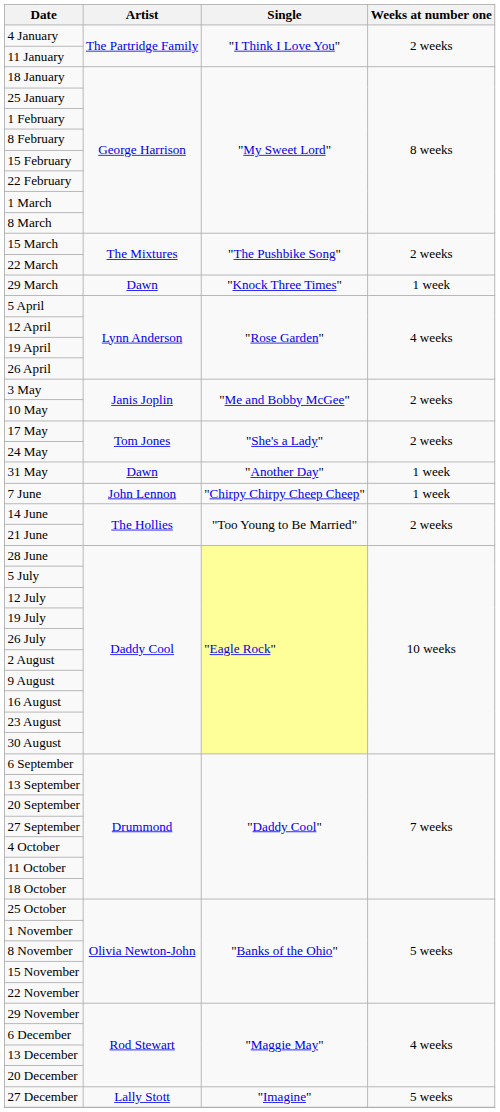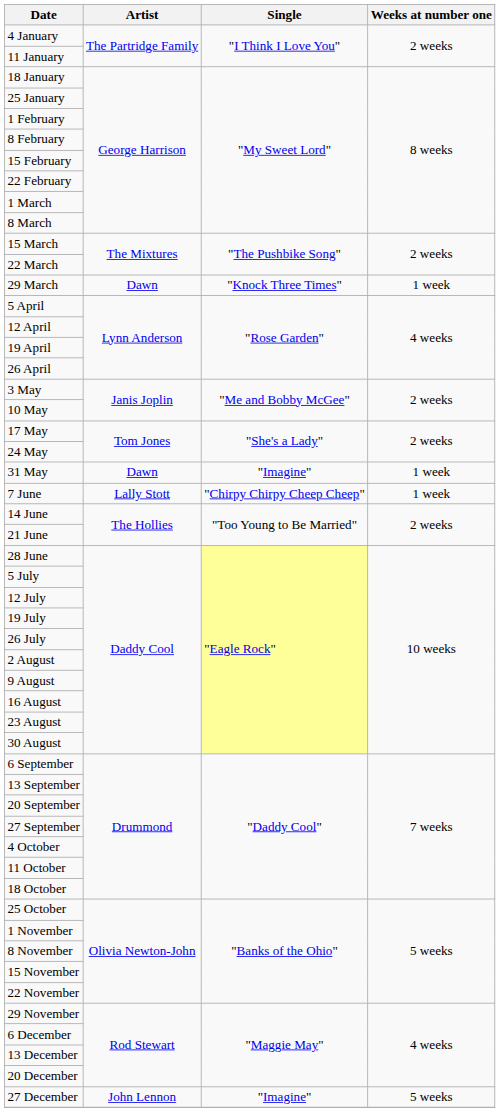 <table class="wikitable">
 <tr>
 <th>Date</th>
 <th>Artist</th>
 <th>Single</th>
 <th>Weeks at number one</th>
 </tr>
 <tr>
 <td>4 January</td>
 <td rowspan="2" align="center"><a href='#'>The Partridge Family</a></td>
 <td rowspan="2" align="center">"<a href='#'>I Think I Love You</a>"</td>
 <td rowspan="2" align="center">2 weeks</td>
 </tr>
 <tr>
 <td>11 January</td>
 </tr>
 <tr>
 <td>18 January</td>
 <td rowspan="8" align="center"><a href='#'>George Harrison</a></td>
 <td rowspan="8" align="center">"<a href='#'>My Sweet Lord</a>"</td>
 <td rowspan="8" align="center">8 weeks</td>
 </tr>
 <tr>
 <td>25 January</td>
 </tr>
 <tr>
 <td>1 February</td>
 </tr>
 <tr>
 <td>8 February</td>
 </tr>
 <tr>
 <td>15 February</td>
 </tr>
 <tr>
 <td>22 February</td>
 </tr>
 <tr>
 <td>1 March</td>
 </tr>
 <tr>
 <td>8 March</td>
 </tr>
 <tr>
 <td>15 March</td>
 <td rowspan="2" align="center"><a href='#'>The Mixtures</a></td>
 <td rowspan="2" align="center">"<a href='#'>The Pushbike Song</a>"</td>
 <td rowspan="2" align="center">2 weeks</td>
 </tr>
 <tr>
 <td>22 March</td>
 </tr>
 <tr>
 <td>29 March</td>
 <td align="center"><a href='#'>Dawn</a></td>
 <td align="center">"<a href='#'>Knock Three Times</a>"</td>
 <td align="center">1 week</td>
 </tr>
 <tr>
 <td>5 April</td>
 <td rowspan="4" align="center"><a href='#'>Lynn Anderson</a></td>
 <td rowspan="4" align="center">"<a href='#'>Rose Garden</a>"</td>
 <td rowspan="4" align="center">4 weeks</td>
 </tr>
 <tr>
 <td>12 April</td>
 </tr>
 <tr>
 <td>19 April</td>
 </tr>
 <tr>
 <td>26 April</td>
 </tr>
 <tr>
 <td>3 May</td>
 <td rowspan="2" align="center"><a href='#'>Janis Joplin</a></td>
 <td rowspan="2" align="center">"<a href='#'>Me and Bobby McGee</a>"</td>
 <td rowspan="2" align="center">2 weeks</td>
 </tr>
 <tr>
 <td>10 May</td>
 </tr>
 <tr>
 <td>17 May</td>
 <td rowspan="2" align="center"><a href='#'>Tom Jones</a></td>
 <td rowspan="2" align="center">"<a href='#'>She's a Lady</a>"</td>
 <td rowspan="2" align="center">2 weeks</td>
 </tr>
 <tr>
 <td>24 May</td>
 </tr>
 <tr>
 <td>31 May</td>
 <td align="center"><a href='#'>Dawn</a></td>
-<td align="center">"<a href='#'>Another Day</a>"</td>
+<td align="center">"<a href='#'>Imagine</a>"</td>
 <td align="center">1 week</td>
 </tr>
 <tr>
 <td>7 June</td>
-<td align="center"><a href='#'>John Lennon</a></td>
+<td align="center"><a href='#'>Lally Stott</a></td>
 <td align="center">"<a href='#'>Chirpy Chirpy Cheep Cheep</a>"</td>
 <td align="center">1 week</td>
 </tr>
 <tr>
 <td>14 June</td>
 <td rowspan="2" align="center"><a href='#'>The Hollies</a></td>
 <td rowspan="2" align="center">"Too Young to Be Married"</td>
 <td rowspan="2" align="center">2 weeks</td>
 </tr>
 <tr>
 <td>21 June</td>
 </tr>
 <tr>
 <td>28 June</td>
 <td rowspan="10" align="center"><a href='#'>Daddy Cool</a></td>
 <td bgcolor=#FFFF99 align="left" rowspan="10" align="center">"<a href='#'>Eagle Rock</a>"</td>
 <td rowspan="10" align="center">10 weeks</td>
 </tr>
 <tr>
 <td>5 July</td>
 </tr>
 <tr>
 <td>12 July</td>
 </tr>
 <tr>
 <td>19 July</td>
 </tr>
 <tr>
 <td>26 July</td>
 </tr>
 <tr>
 <td>2 August</td>
 </tr>
 <tr>
 <td>9 August</td>
 </tr>
 <tr>
 <td>16 August</td>
 </tr>
 <tr>
 <td>23 August</td>
 </tr>
 <tr>
 <td>30 August</td>
 </tr>
 <tr>
 <td>6 September</td>
 <td rowspan="7" align="center"><a href='#'>Drummond</a></td>
 <td rowspan="7" align="center">"<a href='#'>Daddy Cool</a>"</td>
 <td rowspan="7" align="center">7 weeks</td>
 </tr>
 <tr>
 <td>13 September</td>
 </tr>
 <tr>
 <td>20 September</td>
 </tr>
 <tr>
 <td>27 September</td>
 </tr>
 <tr>
 <td>4 October</td>
 </tr>
 <tr>
 <td>11 October</td>
 </tr>
 <tr>
 <td>18 October</td>
 </tr>
 <tr>
 <td>25 October</td>
 <td rowspan="5" align="center"><a href='#'>Olivia Newton-John</a></td>
 <td rowspan="5" align="center">"<a href='#'>Banks of the Ohio</a>"</td>
 <td rowspan="5" align="center">5 weeks</td>
 </tr>
 <tr>
 <td>1 November</td>
 </tr>
 <tr>
 <td>8 November</td>
 </tr>
 <tr>
 <td>15 November</td>
 </tr>
 <tr>
 <td>22 November</td>
 </tr>
 <tr>
 <td>29 November</td>
 <td rowspan="4" align="center"><a href='#'>Rod Stewart</a></td>
 <td rowspan="4" align="center">"<a href='#'>Maggie May</a>"</td>
 <td rowspan="4" align="center">4 weeks</td>
 </tr>
 <tr>
 <td>6 December</td>
 </tr>
 <tr>
 <td>13 December</td>
 </tr>
 <tr>
 <td>20 December</td>
 </tr>
 <tr>
 <td>27 December</td>
-<td align="center"><a href='#'>Lally Stott</a></td>
+<td align="center"><a href='#'>John Lennon</a></td>
 <td align="center">"<a href='#'>Imagine</a>"</td>
 <td align="center">5 weeks</td>
 </tr>
 <tr>
 </tr>
 </table>
